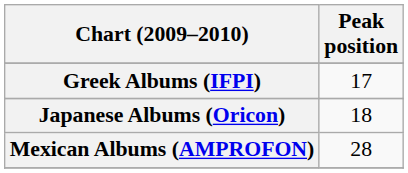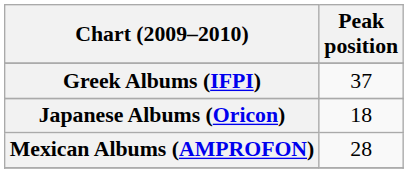 <table class="wikitable sortable plainrowheaders" style="text-align:center">
 <tr>
 <th scope="col">Chart (2009–2010)</th>
 <th scope="col">Peak<br>position</th>
 </tr>
 <tr>
 </tr>
 <tr>
 </tr>
 <tr>
 </tr>
 <tr>
 </tr>
 <tr>
 </tr>
 <tr>
 </tr>
 <tr>
 </tr>
 <tr>
 <th scope="row">Greek Albums (<a href='#'>IFPI</a>)</th>
-<td>17</td>
+<td>37</td>
 </tr>
 <tr>
 </tr>
 <tr>
 </tr>
 <tr>
 <th scope="row">Japanese Albums (<a href='#'>Oricon</a>)</th>
 <td>18</td>
 </tr>
 <tr>
 <th scope="row">Mexican Albums (<a href='#'>AMPROFON</a>)</th>
 <td>28</td>
 </tr>
 <tr>
 </tr>
 <tr>
 </tr>
 <tr>
 </tr>
 <tr>
 </tr>
 <tr>
 </tr>
 <tr>
 </tr>
 <tr>
 </tr>
 </table>
